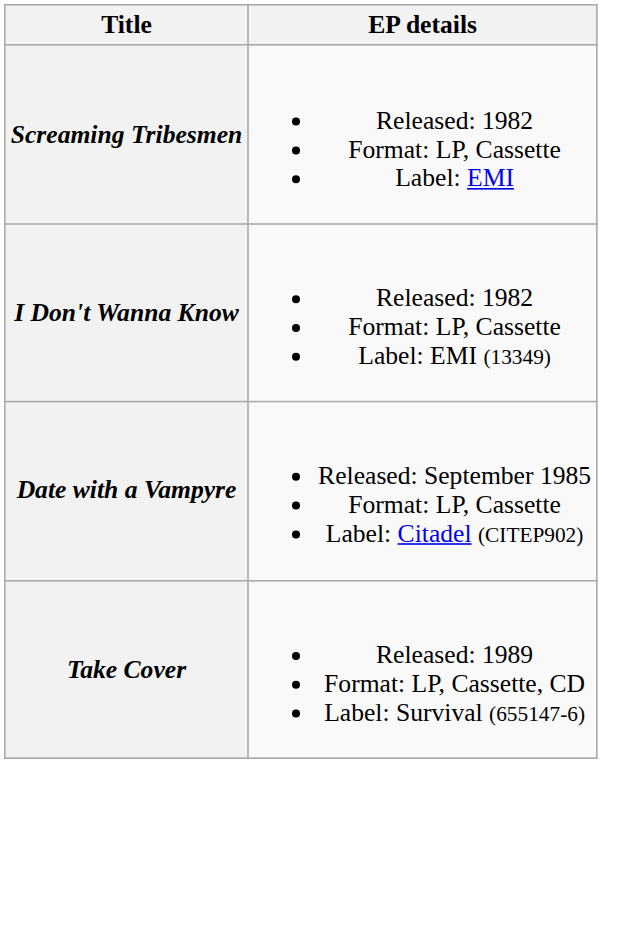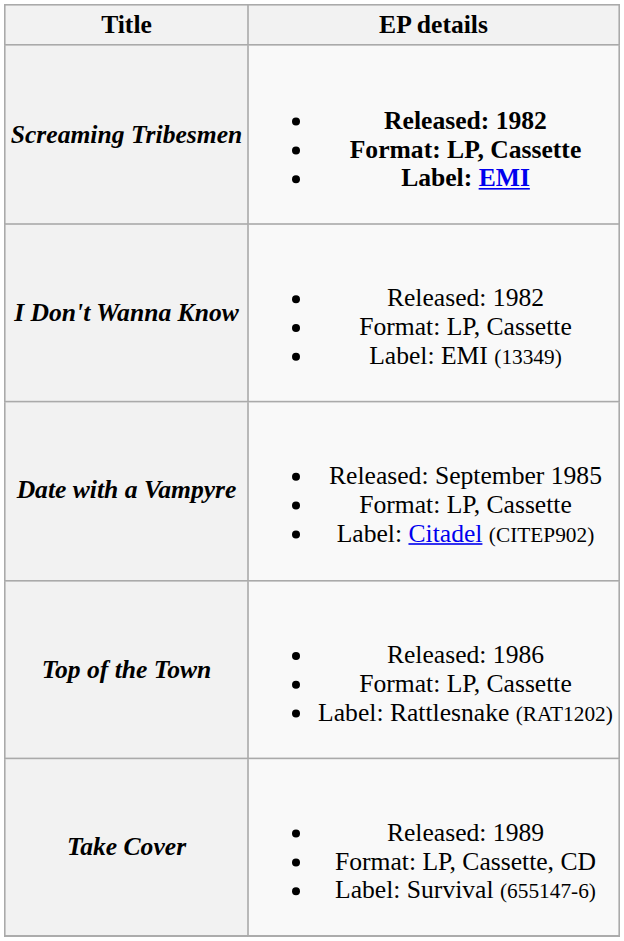 <table class="wikitable plainrowheaders" style="text-align:center;" border="1">
 <tr>
 <th>Title</th>
 <th>EP details</th>
 </tr>
 <tr>
 <th scope="row"><em>Screaming Tribesmen</em></th>
-<td><br><ul><li>Released: 1982</li><li>Format: LP, Cassette</li><li>Label: <a href='#'>EMI</a></li></ul></td>
+<td><strong><br><ul><li>Released: 1982</li><li>Format: LP, Cassette</li><li>Label: <a href='#'>EMI</a></li></ul></strong></td>
 </tr>
 <tr>
 <th scope="row"><em>I Don't Wanna Know</em></th>
 <td><br><ul><li>Released: 1982</li><li>Format: LP, Cassette</li><li>Label: EMI <small>(13349)</small></li></ul></td>
 </tr>
 <tr>
 <th scope="row"><em>Date with a Vampyre</em></th>
 <td><br><ul><li>Released: September 1985</li><li>Format: LP, Cassette</li><li>Label: <a href='#'>Citadel</a> <small>(CITEP902)</small></li></ul></td>
 </tr>
 <tr>
+<th scope="row"><em>Top of the Town</em></th>
+<td><br><ul><li>Released: 1986</li><li>Format: LP, Cassette</li><li>Label: Rattlesnake <small>(RAT1202)</small></li></ul></td>
+</tr>
+<tr>
 <th scope="row"><em>Take Cover</em></th>
 <td><br><ul><li>Released: 1989</li><li>Format: LP, Cassette, CD</li><li>Label: Survival <small>(655147-6)</small></li></ul></td>
 </tr>
 <tr>
 </tr>
 </table>
